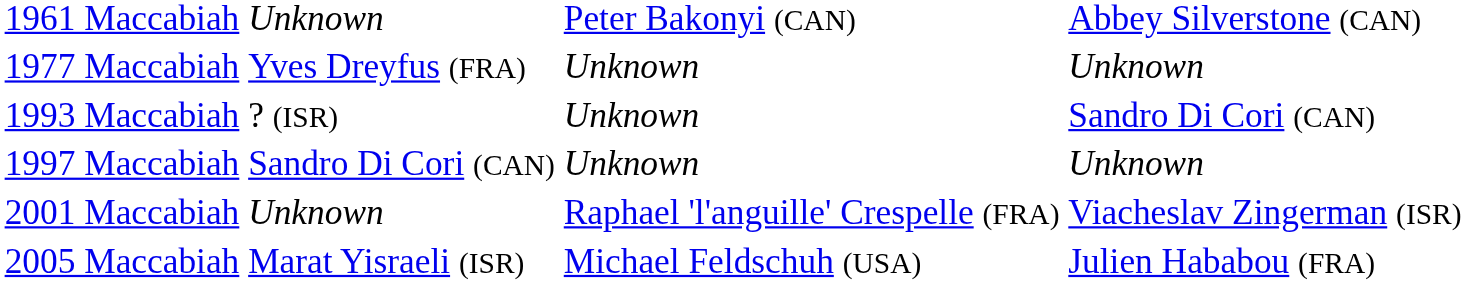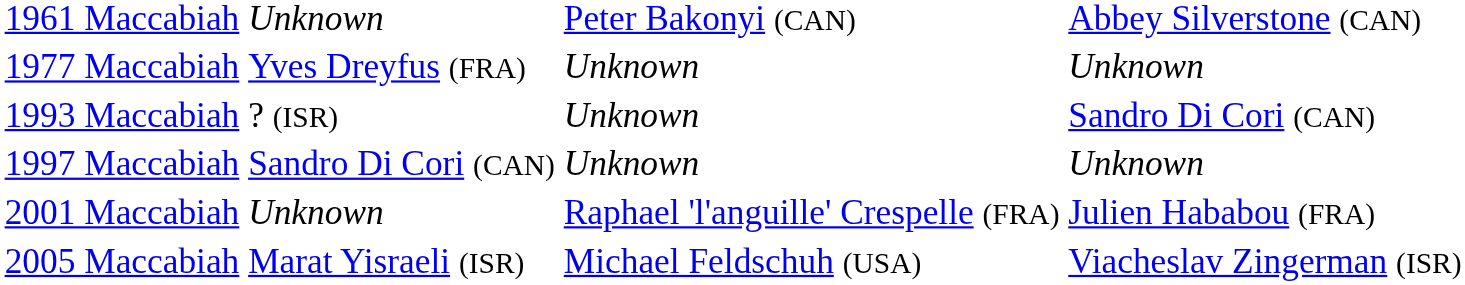 <table>
 <tr>
 <td><a href='#'>1961 Maccabiah</a></td>
 <td><em>Unknown</em></td>
 <td> <a href='#'>Peter Bakonyi</a> <small>(CAN)</small></td>
 <td> <a href='#'>Abbey Silverstone</a> <small>(CAN)</small></td>
 </tr>
 <tr>
 <td><a href='#'>1977 Maccabiah</a></td>
 <td> <a href='#'>Yves Dreyfus</a> <small>(FRA)</small></td>
 <td><em>Unknown</em></td>
 <td><em>Unknown</em></td>
 </tr>
 <tr>
 <td><a href='#'>1993 Maccabiah</a></td>
 <td> ? <small>(ISR)</small></td>
 <td><em>Unknown</em></td>
 <td> <a href='#'>Sandro Di Cori</a> <small>(CAN)</small></td>
 </tr>
 <tr>
 <td><a href='#'>1997 Maccabiah</a></td>
 <td> <a href='#'>Sandro Di Cori</a> <small>(CAN)</small></td>
 <td><em>Unknown</em></td>
 <td><em>Unknown</em></td>
 </tr>
 <tr>
 <td><a href='#'>2001 Maccabiah</a></td>
 <td><em>Unknown</em></td>
 <td> <a href='#'>Raphael 'l'anguille' Crespelle</a> <small>(FRA)</small></td>
-<td> <a href='#'>Viacheslav Zingerman</a> <small>(ISR)</small></td>
+<td> <a href='#'>Julien Hababou</a> <small>(FRA)</small></td>
 </tr>
 <tr>
 <td><a href='#'>2005 Maccabiah</a></td>
 <td> <a href='#'>Marat Yisraeli</a> <small>(ISR)</small></td>
 <td> <a href='#'>Michael Feldschuh</a> <small>(USA)</small></td>
-<td> <a href='#'>Julien Hababou</a> <small>(FRA)</small></td>
+<td> <a href='#'>Viacheslav Zingerman</a> <small>(ISR)</small></td>
 </tr>
 </table>
